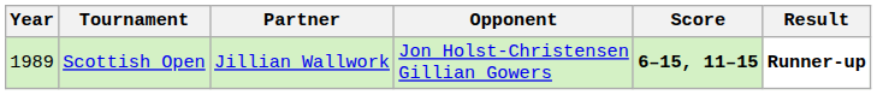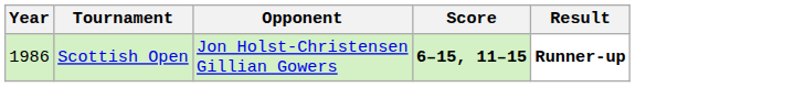 <table class="sortable wikitable" style="font-size: 90%;">
 <tr>
 <th>Year</th>
 <th>Tournament</th>
-<th>Partner</th>
 <th>Opponent</th>
 <th>Score</th>
 <th>Result</th>
 </tr>
 <tr style="background:#D4F1C5">
-<td align="center">1989</td>
+<td align="center">1986</td>
 <td align="left"><a href='#'>Scottish Open</a></td>
-<td align="left"> <a href='#'>Jillian Wallwork</a></td>
 <td align="left"> <a href='#'>Jon Holst-Christensen</a> <br>  <a href='#'>Gillian Gowers</a></td>
 <td align="left"><strong>6–15, 11–15</strong></td>
 <td style="text-align:left; background:white"> <strong>Runner-up</strong></td>
 </tr>
 </table>
